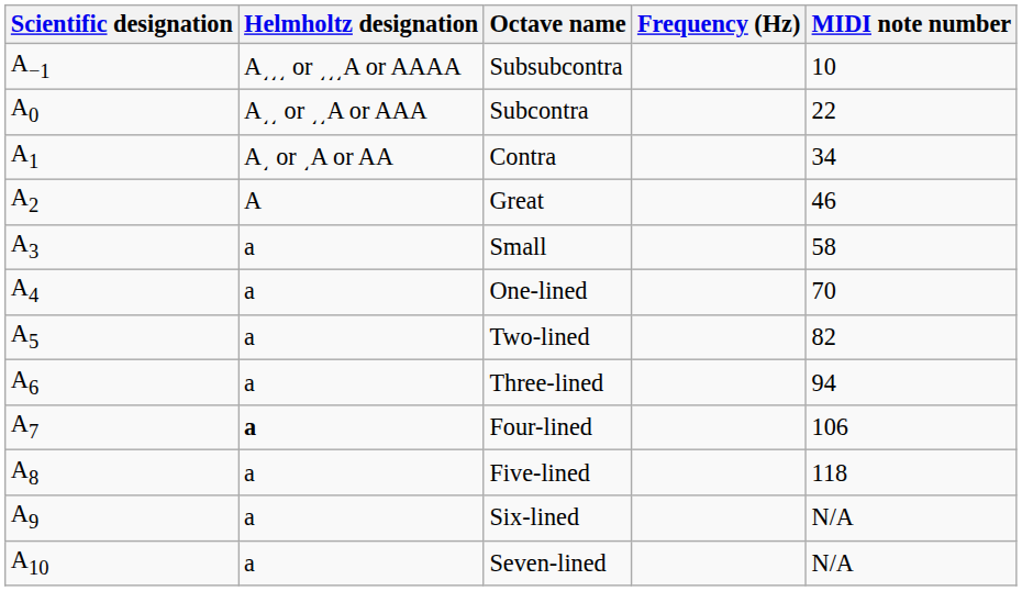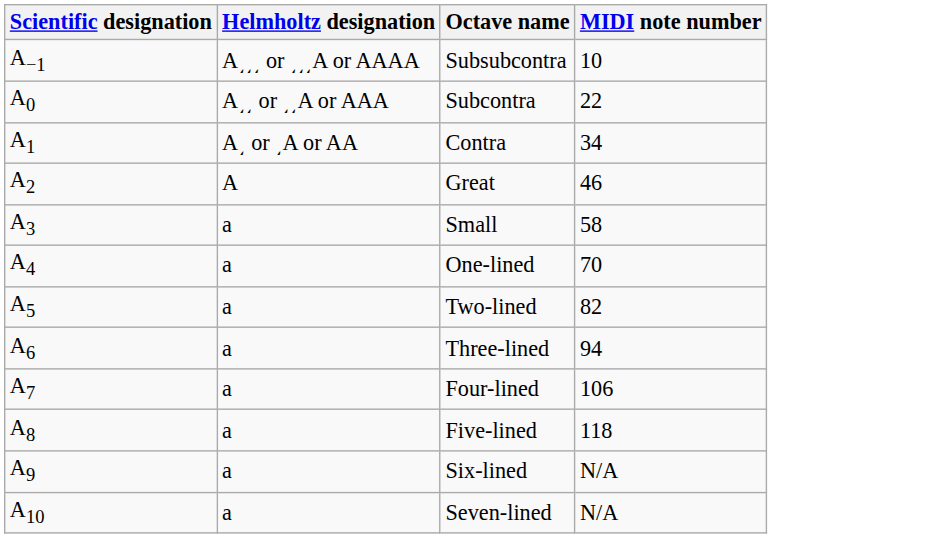 <table class="wikitable">
 <tr>
 <th><a href='#'>Scientific</a> designation</th>
 <th><a href='#'>Helmholtz</a> designation</th>
 <th>Octave name</th>
-<th><a href='#'>Frequency</a> (Hz)</th>
 <th><a href='#'>MIDI</a> note  number</th>
 </tr>
 <tr>
 <td>A<sub>−1</sub></td>
 <td>A͵͵͵ or ͵͵͵A or AAAA</td>
 <td>Subsubcontra</td>
-<td align="right"></td>
 <td>10</td>
 </tr>
 <tr>
 <td>A<sub>0</sub></td>
 <td>A͵͵ or ͵͵A or AAA</td>
 <td>Subcontra</td>
-<td align="right"></td>
 <td>22</td>
 </tr>
 <tr>
 <td>A<sub>1</sub></td>
 <td>A͵ or ͵A or AA</td>
 <td>Contra</td>
-<td align="right"></td>
 <td>34</td>
 </tr>
 <tr>
 <td>A<sub>2</sub></td>
 <td>A</td>
 <td>Great</td>
-<td align="right"></td>
 <td>46</td>
 </tr>
 <tr>
 <td>A<sub>3</sub></td>
 <td>a</td>
 <td>Small</td>
-<td align="right"></td>
 <td>58</td>
 </tr>
 <tr>
 <td>A<sub>4</sub></td>
 <td>a</td>
 <td>One-lined</td>
-<td align="right"></td>
 <td>70</td>
 </tr>
 <tr>
 <td>A<sub>5</sub></td>
 <td>a</td>
 <td>Two-lined</td>
-<td align="right"></td>
 <td>82</td>
 </tr>
 <tr>
 <td>A<sub>6</sub></td>
 <td>a</td>
 <td>Three-lined</td>
-<td align="right"></td>
 <td>94</td>
 </tr>
 <tr>
 <td>A<sub>7</sub></td>
-<td><strong>a</strong></td>
+<td>a</td>
 <td>Four-lined</td>
-<td align="right"></td>
 <td>106</td>
 </tr>
 <tr>
 <td>A<sub>8</sub></td>
 <td>a</td>
 <td>Five-lined</td>
-<td align="right"></td>
 <td>118</td>
 </tr>
 <tr>
 <td>A<sub>9</sub></td>
 <td>a</td>
 <td>Six-lined</td>
-<td align="right"></td>
 <td>N/A</td>
 </tr>
 <tr>
 <td>A<sub>10</sub></td>
 <td>a</td>
 <td>Seven-lined</td>
-<td align="right"></td>
 <td>N/A</td>
 </tr>
 </table>
